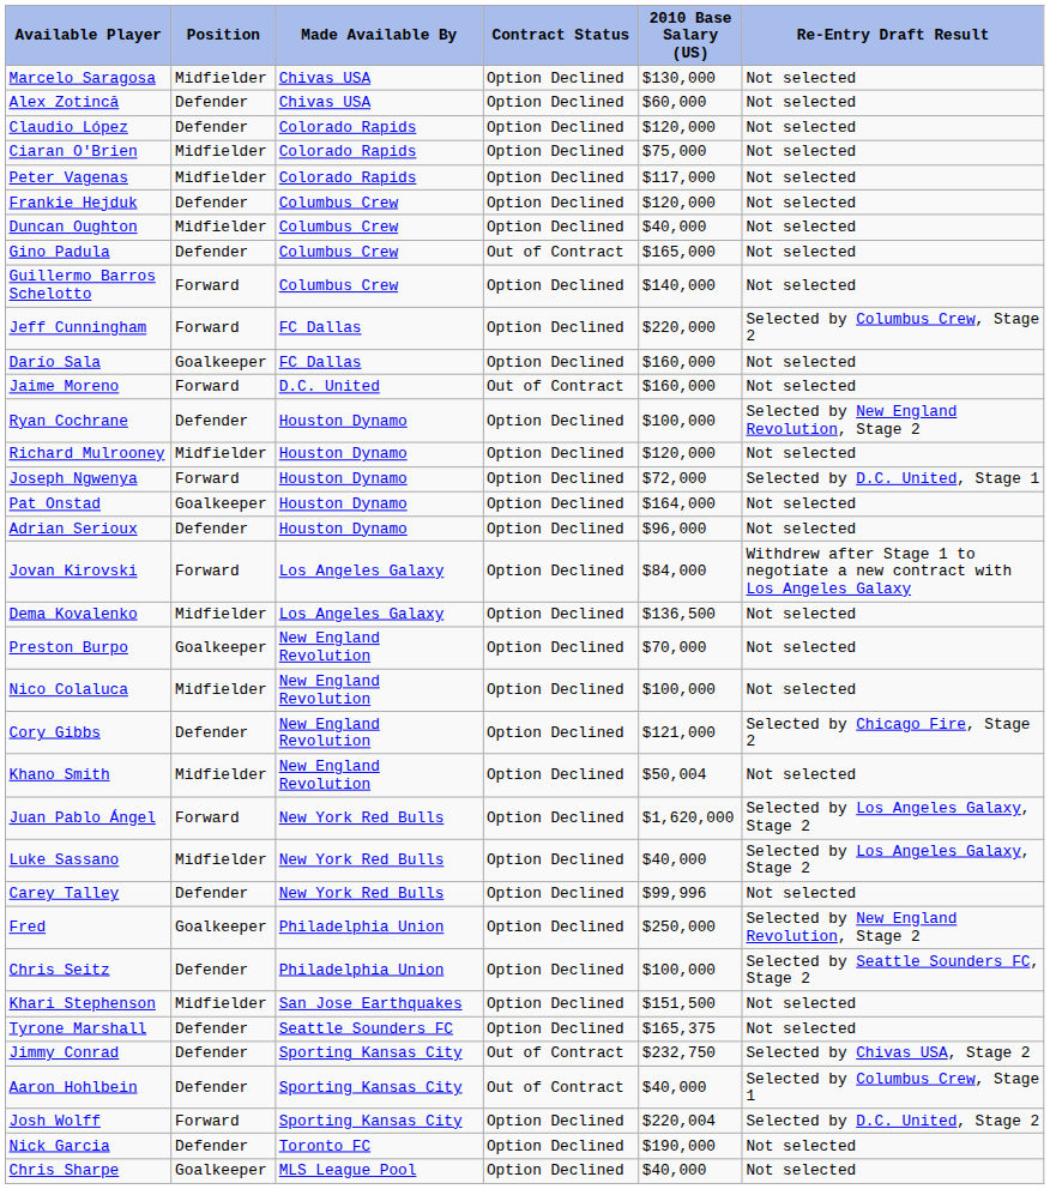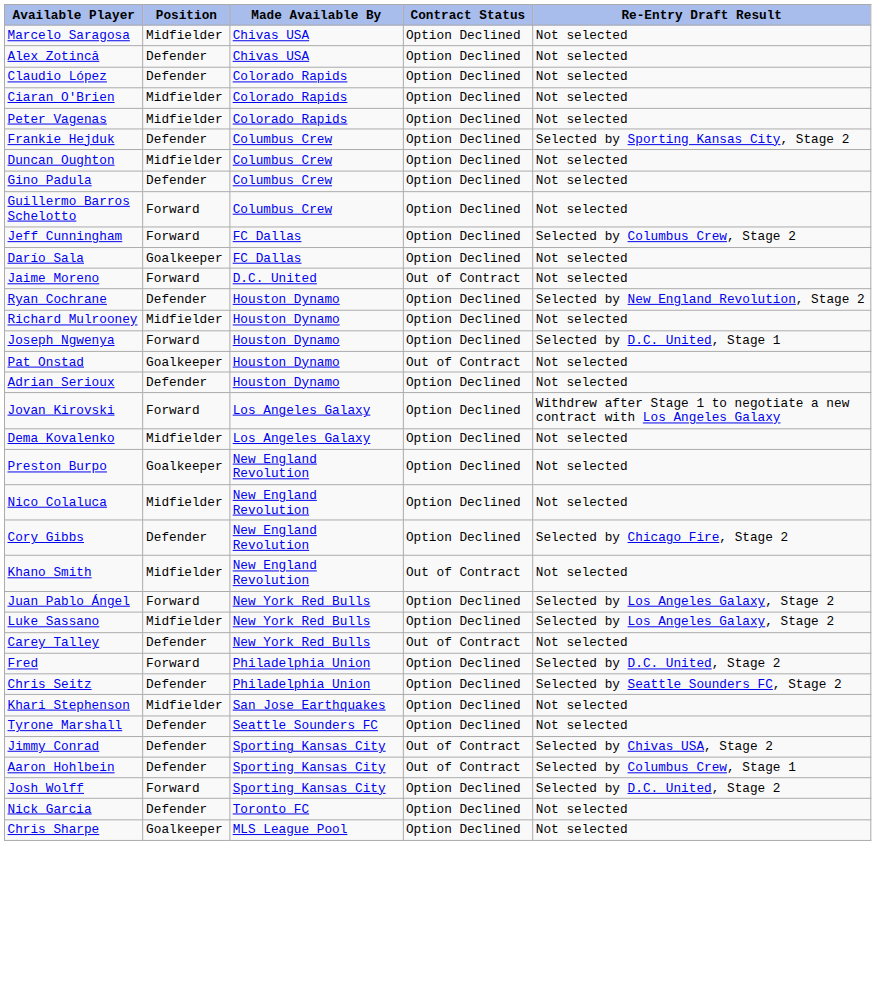 <table class="wikitable sortable" style="width: 70%">
 <tr>
 <th style="background:#A8BDEC;" width=16%>Available Player</th>
 <th width=10% style="background:#A8BDEC;">Position</th>
 <th width=20% style="background:#A8BDEC;">Made Available By</th>
 <th width=15% style="background:#A8BDEC;">Contract Status</th>
-<th width=10% style="background:#A8BDEC;">2010 Base Salary (US)</th>
 <th width=40% style="background:#A8BDEC;">Re-Entry Draft Result</th>
 </tr>
 <tr>
 <td><a href='#'>Marcelo Saragosa</a></td>
 <td>Midfielder</td>
 <td><a href='#'>Chivas USA</a></td>
 <td>Option Declined</td>
-<td>$130,000</td>
 <td>Not selected</td>
 </tr>
 <tr>
 <td><a href='#'>Alex Zotincă</a></td>
 <td>Defender</td>
 <td><a href='#'>Chivas USA</a></td>
 <td>Option Declined</td>
-<td>$60,000</td>
 <td>Not selected</td>
 </tr>
 <tr>
 <td><a href='#'>Claudio López</a></td>
 <td>Defender</td>
 <td><a href='#'>Colorado Rapids</a></td>
 <td>Option Declined</td>
-<td>$120,000</td>
 <td>Not selected</td>
 </tr>
 <tr>
 <td><a href='#'>Ciaran O'Brien</a></td>
 <td>Midfielder</td>
 <td><a href='#'>Colorado Rapids</a></td>
 <td>Option Declined</td>
-<td>$75,000</td>
 <td>Not selected</td>
 </tr>
 <tr>
 <td><a href='#'>Peter Vagenas</a></td>
 <td>Midfielder</td>
 <td><a href='#'>Colorado Rapids</a></td>
 <td>Option Declined</td>
-<td>$117,000</td>
 <td>Not selected</td>
 </tr>
 <tr>
 <td><a href='#'>Frankie Hejduk</a></td>
 <td>Defender</td>
 <td><a href='#'>Columbus Crew</a></td>
 <td>Option Declined</td>
-<td>$120,000</td>
-<td>Not selected</td>
+<td>Selected by <a href='#'>Sporting Kansas City</a>, Stage 2</td>
 </tr>
 <tr>
 <td><a href='#'>Duncan Oughton</a></td>
 <td>Midfielder</td>
 <td><a href='#'>Columbus Crew</a></td>
 <td>Option Declined</td>
-<td>$40,000</td>
 <td>Not selected</td>
 </tr>
 <tr>
 <td><a href='#'>Gino Padula</a></td>
 <td>Defender</td>
 <td><a href='#'>Columbus Crew</a></td>
-<td>Out of Contract</td>
-<td>$165,000</td>
+<td>Option Declined</td>
 <td>Not selected</td>
 </tr>
 <tr>
 <td><a href='#'>Guillermo Barros Schelotto</a></td>
 <td>Forward</td>
 <td><a href='#'>Columbus Crew</a></td>
 <td>Option Declined</td>
-<td>$140,000</td>
 <td>Not selected</td>
 </tr>
 <tr>
 <td><a href='#'>Jeff Cunningham</a></td>
 <td>Forward</td>
 <td><a href='#'>FC Dallas</a></td>
 <td>Option Declined</td>
-<td>$220,000</td>
 <td>Selected by <a href='#'>Columbus Crew</a>, Stage 2</td>
 </tr>
 <tr>
 <td><a href='#'>Darío Sala</a></td>
 <td>Goalkeeper</td>
 <td><a href='#'>FC Dallas</a></td>
 <td>Option Declined</td>
-<td>$160,000</td>
 <td>Not selected</td>
 </tr>
 <tr>
 <td><a href='#'>Jaime Moreno</a></td>
 <td>Forward</td>
 <td><a href='#'>D.C. United</a></td>
 <td>Out of Contract</td>
-<td>$160,000</td>
 <td>Not selected</td>
 </tr>
 <tr>
 <td><a href='#'>Ryan Cochrane</a></td>
 <td>Defender</td>
 <td><a href='#'>Houston Dynamo</a></td>
 <td>Option Declined</td>
-<td>$100,000</td>
 <td>Selected by <a href='#'>New England Revolution</a>, Stage 2</td>
 </tr>
 <tr>
 <td><a href='#'>Richard Mulrooney</a></td>
 <td>Midfielder</td>
 <td><a href='#'>Houston Dynamo</a></td>
 <td>Option Declined</td>
-<td>$120,000</td>
 <td>Not selected</td>
 </tr>
 <tr>
 <td><a href='#'>Joseph Ngwenya</a></td>
 <td>Forward</td>
 <td><a href='#'>Houston Dynamo</a></td>
 <td>Option Declined</td>
-<td>$72,000</td>
 <td>Selected by <a href='#'>D.C. United</a>, Stage 1</td>
 </tr>
 <tr>
 <td><a href='#'>Pat Onstad</a></td>
 <td>Goalkeeper</td>
 <td><a href='#'>Houston Dynamo</a></td>
-<td>Option Declined</td>
-<td>$164,000</td>
+<td>Out of Contract</td>
 <td>Not selected</td>
 </tr>
 <tr>
 <td><a href='#'>Adrian Serioux</a></td>
 <td>Defender</td>
 <td><a href='#'>Houston Dynamo</a></td>
 <td>Option Declined</td>
-<td>$96,000</td>
 <td>Not selected</td>
 </tr>
 <tr>
 <td><a href='#'>Jovan Kirovski</a></td>
 <td>Forward</td>
 <td><a href='#'>Los Angeles Galaxy</a></td>
 <td>Option Declined</td>
-<td>$84,000</td>
 <td>Withdrew after Stage 1 to negotiate a new contract with <a href='#'>Los Angeles Galaxy</a></td>
 </tr>
 <tr>
 <td><a href='#'>Dema Kovalenko</a></td>
 <td>Midfielder</td>
 <td><a href='#'>Los Angeles Galaxy</a></td>
 <td>Option Declined</td>
-<td>$136,500</td>
 <td>Not selected</td>
 </tr>
 <tr>
 <td><a href='#'>Preston Burpo</a></td>
 <td>Goalkeeper</td>
 <td><a href='#'>New England Revolution</a></td>
 <td>Option Declined</td>
-<td>$70,000</td>
 <td>Not selected</td>
 </tr>
 <tr>
 <td><a href='#'>Nico Colaluca</a></td>
 <td>Midfielder</td>
 <td><a href='#'>New England Revolution</a></td>
 <td>Option Declined</td>
-<td>$100,000</td>
 <td>Not selected</td>
 </tr>
 <tr>
 <td><a href='#'>Cory Gibbs</a></td>
 <td>Defender</td>
 <td><a href='#'>New England Revolution</a></td>
 <td>Option Declined</td>
-<td>$121,000</td>
 <td>Selected by <a href='#'>Chicago Fire</a>, Stage 2</td>
 </tr>
 <tr>
 <td><a href='#'>Khano Smith</a></td>
 <td>Midfielder</td>
 <td><a href='#'>New England Revolution</a></td>
-<td>Option Declined</td>
-<td>$50,004</td>
+<td>Out of Contract</td>
 <td>Not selected</td>
 </tr>
 <tr>
 <td><a href='#'>Juan Pablo Ángel</a></td>
 <td>Forward</td>
 <td><a href='#'>New York Red Bulls</a></td>
 <td>Option Declined</td>
-<td>$1,620,000</td>
 <td>Selected by <a href='#'>Los Angeles Galaxy</a>, Stage 2</td>
 </tr>
 <tr>
 <td><a href='#'>Luke Sassano</a></td>
 <td>Midfielder</td>
 <td><a href='#'>New York Red Bulls</a></td>
 <td>Option Declined</td>
-<td>$40,000</td>
 <td>Selected by <a href='#'>Los Angeles Galaxy</a>, Stage 2</td>
 </tr>
 <tr>
 <td><a href='#'>Carey Talley</a></td>
 <td>Defender</td>
 <td><a href='#'>New York Red Bulls</a></td>
-<td>Option Declined</td>
-<td>$99,996</td>
+<td>Out of Contract</td>
 <td>Not selected</td>
 </tr>
 <tr>
 <td><a href='#'>Fred</a></td>
-<td>Goalkeeper</td>
+<td>Forward</td>
 <td><a href='#'>Philadelphia Union</a></td>
 <td>Option Declined</td>
-<td>$250,000</td>
-<td>Selected by <a href='#'>New England Revolution</a>, Stage 2</td>
+<td>Selected by <a href='#'>D.C. United</a>, Stage 2</td>
 </tr>
 <tr>
 <td><a href='#'>Chris Seitz</a></td>
 <td>Defender</td>
 <td><a href='#'>Philadelphia Union</a></td>
 <td>Option Declined</td>
-<td>$100,000</td>
 <td>Selected by <a href='#'>Seattle Sounders FC</a>, Stage 2</td>
 </tr>
 <tr>
 <td><a href='#'>Khari Stephenson</a></td>
 <td>Midfielder</td>
 <td><a href='#'>San Jose Earthquakes</a></td>
 <td>Option Declined</td>
-<td>$151,500</td>
 <td>Not selected</td>
 </tr>
 <tr>
 <td><a href='#'>Tyrone Marshall</a></td>
 <td>Defender</td>
 <td><a href='#'>Seattle Sounders FC</a></td>
 <td>Option Declined</td>
-<td>$165,375</td>
 <td>Not selected</td>
 </tr>
 <tr>
 <td><a href='#'>Jimmy Conrad</a></td>
 <td>Defender</td>
 <td><a href='#'>Sporting Kansas City</a></td>
 <td>Out of Contract</td>
-<td>$232,750</td>
 <td>Selected by <a href='#'>Chivas USA</a>, Stage 2</td>
 </tr>
 <tr>
 <td><a href='#'>Aaron Hohlbein</a></td>
 <td>Defender</td>
 <td><a href='#'>Sporting Kansas City</a></td>
 <td>Out of Contract</td>
-<td>$40,000</td>
 <td>Selected by <a href='#'>Columbus Crew</a>, Stage 1</td>
 </tr>
 <tr>
 <td><a href='#'>Josh Wolff</a></td>
 <td>Forward</td>
 <td><a href='#'>Sporting Kansas City</a></td>
 <td>Option Declined</td>
-<td>$220,004</td>
 <td>Selected by <a href='#'>D.C. United</a>, Stage 2</td>
 </tr>
 <tr>
 <td><a href='#'>Nick Garcia</a></td>
 <td>Defender</td>
 <td><a href='#'>Toronto FC</a></td>
 <td>Option Declined</td>
-<td>$190,000</td>
 <td>Not selected</td>
 </tr>
 <tr>
 <td><a href='#'>Chris Sharpe</a></td>
 <td>Goalkeeper</td>
 <td><a href='#'>MLS League Pool</a></td>
 <td>Option Declined</td>
-<td>$40,000</td>
 <td>Not selected</td>
 </tr>
 </table>
